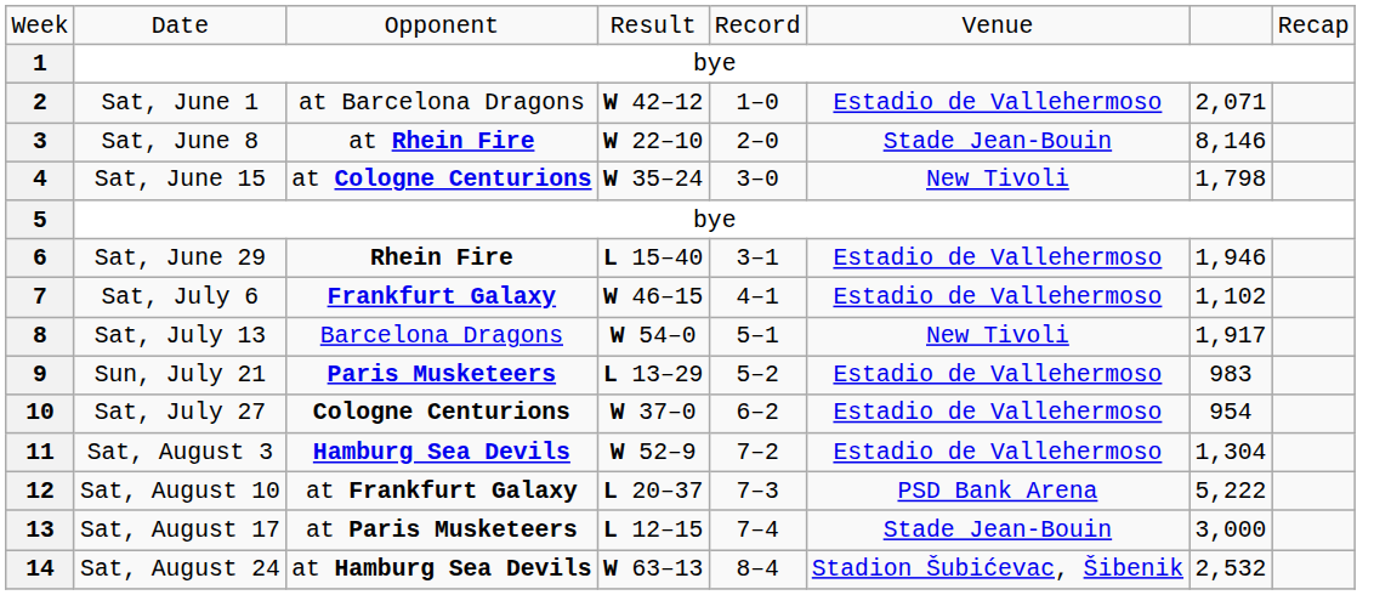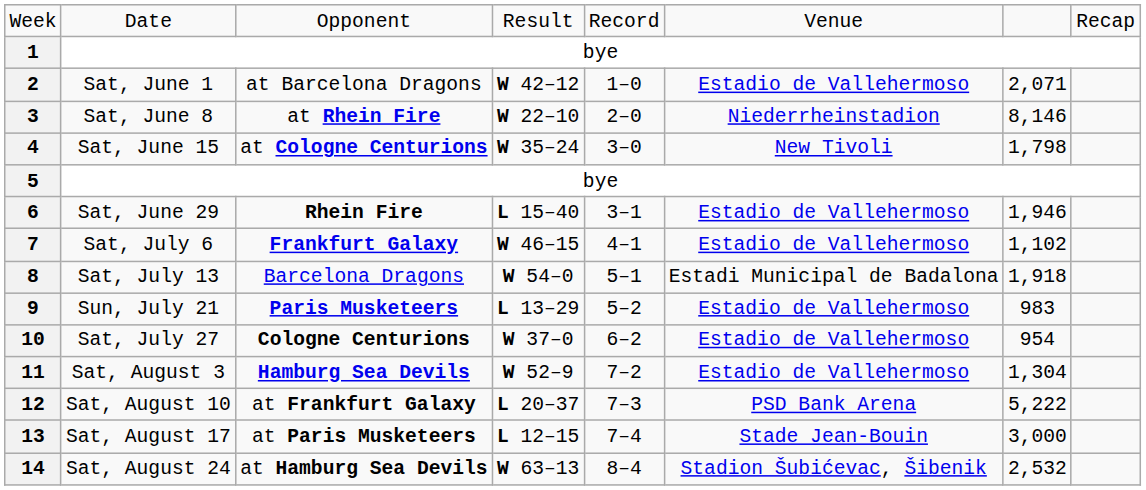 <table class="wikitable" style="text-align:center">
 <tr>
 <td>Week</td>
 <td>Date</td>
 <td>Opponent</td>
 <td>Result</td>
 <td>Record</td>
 <td>Venue</td>
 <td></td>
 <td>Recap</td>
 </tr>
 <tr style="background:#fff">
 <th>1</th>
 <td colspan="7">bye</td>
 </tr>
 <tr>
 <th>2</th>
 <td>Sat, June 1</td>
 <td>at Barcelona Dragons</td>
 <td><strong>W</strong> 42–12</td>
 <td>1–0</td>
 <td><a href='#'>Estadio de Vallehermoso</a></td>
 <td>2,071</td>
 <td></td>
 </tr>
 <tr>
 <th>3</th>
 <td>Sat, June 8</td>
 <td>at <strong><a href='#'>Rhein Fire</a></strong></td>
 <td><strong>W</strong> 22–10</td>
 <td>2–0</td>
-<td><a href='#'>Stade Jean-Bouin</a></td>
+<td><a href='#'>Niederrheinstadion</a></td>
 <td>8,146</td>
 <td></td>
 </tr>
 <tr>
 <th>4</th>
 <td>Sat, June 15</td>
 <td>at <strong><a href='#'>Cologne Centurions</a></strong></td>
 <td><strong>W</strong> 35–24</td>
 <td>3–0</td>
 <td><a href='#'>New Tivoli</a></td>
 <td>1,798</td>
 <td></td>
 </tr>
 <tr style="background:#fff">
 <th>5</th>
 <td colspan="7">bye</td>
 </tr>
 <tr>
 <th>6</th>
 <td>Sat, June 29</td>
 <td><strong>Rhein Fire</strong></td>
 <td><strong>L</strong> 15–40</td>
 <td>3–1</td>
 <td><a href='#'>Estadio de Vallehermoso</a></td>
 <td>1,946</td>
 <td></td>
 </tr>
 <tr>
 <th>7</th>
 <td>Sat, July 6</td>
 <td><strong><a href='#'>Frankfurt Galaxy</a></strong></td>
 <td><strong>W</strong> 46–15</td>
 <td>4–1</td>
 <td><a href='#'>Estadio de Vallehermoso</a></td>
 <td>1,102</td>
 <td></td>
 </tr>
 <tr>
 <th>8</th>
 <td>Sat, July 13</td>
 <td><a href='#'>Barcelona Dragons</a></td>
 <td><strong>W</strong> 54–0</td>
 <td>5–1</td>
-<td><a href='#'>New Tivoli</a></td>
-<td>1,917</td>
+<td>Estadi Municipal de Badalona</td>
+<td>1,918</td>
 <td></td>
 </tr>
 <tr>
 <th>9</th>
 <td>Sun, July 21</td>
 <td><strong><a href='#'>Paris Musketeers</a></strong></td>
 <td><strong>L</strong> 13–29</td>
 <td>5–2</td>
 <td><a href='#'>Estadio de Vallehermoso</a></td>
 <td>983</td>
 <td></td>
 </tr>
 <tr>
 <th>10</th>
 <td>Sat, July 27</td>
 <td><strong>Cologne Centurions</strong></td>
 <td><strong>W</strong> 37–0</td>
 <td>6–2</td>
 <td><a href='#'>Estadio de Vallehermoso</a></td>
 <td>954</td>
 <td></td>
 </tr>
 <tr>
 <th>11</th>
 <td>Sat, August 3</td>
 <td><strong><a href='#'>Hamburg Sea Devils</a></strong></td>
 <td><strong>W</strong> 52–9</td>
 <td>7–2</td>
 <td><a href='#'>Estadio de Vallehermoso</a></td>
 <td>1,304</td>
 <td></td>
 </tr>
 <tr>
 <th>12</th>
 <td>Sat, August 10</td>
 <td>at <strong>Frankfurt Galaxy</strong></td>
 <td><strong>L</strong> 20–37</td>
 <td>7–3</td>
 <td><a href='#'>PSD Bank Arena</a></td>
 <td>5,222</td>
 <td></td>
 </tr>
 <tr>
 <th>13</th>
 <td>Sat, August 17</td>
 <td>at <strong>Paris Musketeers</strong></td>
 <td><strong>L</strong> 12–15</td>
 <td>7–4</td>
 <td><a href='#'>Stade Jean-Bouin</a></td>
 <td>3,000</td>
 <td></td>
 </tr>
 <tr>
 <th>14</th>
 <td>Sat, August 24</td>
 <td>at <strong>Hamburg Sea Devils</strong></td>
 <td><strong>W</strong> 63–13</td>
 <td>8–4</td>
 <td><a href='#'>Stadion Šubićevac</a>, <a href='#'>Šibenik</a></td>
 <td>2,532</td>
 <td></td>
 </tr>
 </table>
